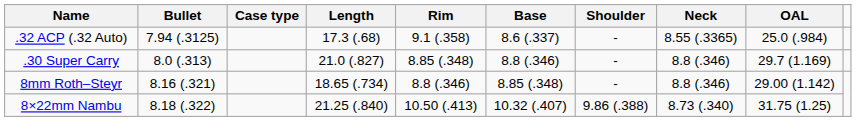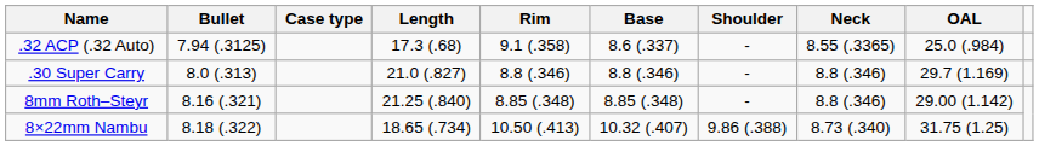 <table class="wikitable sortable" style="font-size: 9pt; width:750px; text-align:center">
 <tr>
 <th>Name</th>
 <th>Bullet</th>
 <th>Case type</th>
 <th>Length</th>
 <th>Rim</th>
 <th>Base</th>
 <th>Shoulder</th>
 <th>Neck</th>
 <th>OAL</th>
 </tr>
 <tr>
 <td><a href='#'>.32 ACP</a> (.32 Auto)</td>
 <td>7.94 (.3125)</td>
 <td></td>
 <td>17.3 (.68)</td>
 <td>9.1 (.358)</td>
 <td>8.6 (.337)</td>
 <td>-</td>
 <td>8.55 (.3365)</td>
 <td>25.0 (.984)</td>
 <td></td>
 </tr>
 <tr>
 <td><a href='#'>.30 Super Carry</a></td>
 <td>8.0 (.313)</td>
 <td></td>
 <td>21.0 (.827)</td>
-<td>8.85 (.348)</td>
+<td>8.8 (.346)</td>
 <td>8.8 (.346)</td>
 <td>-</td>
 <td>8.8 (.346)</td>
 <td>29.7 (1.169)</td>
 <td></td>
 </tr>
 <tr>
 <td><a href='#'>8mm Roth–Steyr</a></td>
 <td>8.16 (.321)</td>
 <td></td>
-<td>18.65 (.734)</td>
-<td>8.8 (.346)</td>
+<td>21.25 (.840)</td>
+<td>8.85 (.348)</td>
 <td>8.85 (.348)</td>
 <td>-</td>
 <td>8.8 (.346)</td>
 <td>29.00 (1.142)</td>
 </tr>
 <tr>
 <td><a href='#'>8×22mm Nambu</a></td>
 <td>8.18 (.322)</td>
 <td></td>
-<td>21.25 (.840)</td>
+<td>18.65 (.734)</td>
 <td>10.50 (.413)</td>
 <td>10.32 (.407)</td>
 <td>9.86 (.388)</td>
 <td>8.73 (.340)</td>
 <td>31.75 (1.25)<br></td>
 </tr>
 </table>
